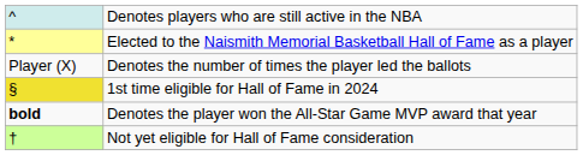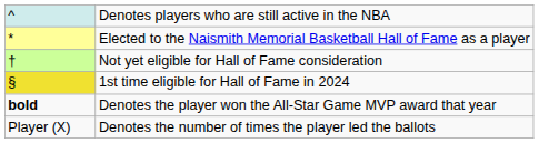 <table class="wikitable">
 <tr>
 <td style="background:#cfecec; border:1px solid #aaa; width:6em;">^</td>
 <td>Denotes players who are still active in the NBA</td>
 </tr>
 <tr>
 <td style="background:#ff9; border:1px solid #aaa; width:6em;">*</td>
 <td>Elected to the <a href='#'>Naismith Memorial Basketball Hall of Fame</a> as a player</td>
 </tr>
 <tr>
-<td>Player (X)</td>
-<td>Denotes the number of times the player led the ballots</td>
+<td style="background:#CCFF99; width:1em">†</td>
+<td>Not yet eligible for Hall of Fame consideration</td>
 </tr>
 <tr>
 <td style="background:#F0E130; width:1em">§</td>
 <td>1st time eligible for Hall of Fame in 2024</td>
 </tr>
 <tr>
 <td><strong>bold</strong></td>
 <td>Denotes the player won the All-Star Game MVP award that year</td>
 </tr>
 <tr>
-<td style="background:#CCFF99; width:1em">†</td>
-<td>Not yet eligible for Hall of Fame consideration</td>
+<td>Player (X)</td>
+<td>Denotes the number of times the player led the ballots</td>
 </tr>
 </table>
